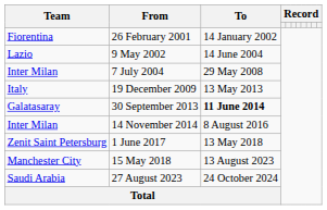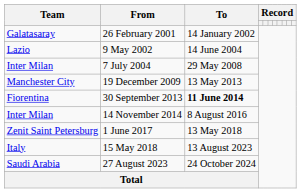 <table class="wikitable" style="text-align:center">
 <tr>
 <th rowspan="2">Team</th>
 <th rowspan="2">From</th>
 <th rowspan="2">To</th>
 <th colspan="8">Record</th>
 </tr>
 <tr>
 <th></th>
 <th></th>
 <th></th>
 <th></th>
 <th></th>
 <th></th>
 <th></th>
 <th></th>
 </tr>
 <tr>
-<td align=left><a href='#'>Fiorentina</a></td>
+<td align=left><a href='#'>Galatasaray</a></td>
 <td align=left>26 February 2001</td>
 <td align=left>14 January 2002<br></td>
 </tr>
 <tr>
 <td align=left><a href='#'>Lazio</a></td>
 <td align=left>9 May 2002</td>
 <td align=left>14 June 2004<br></td>
 </tr>
 <tr>
 <td align=left><a href='#'>Inter Milan</a></td>
 <td align=left>7 July 2004</td>
 <td align=left>29 May 2008<br></td>
 </tr>
 <tr>
-<td align=left><a href='#'>Italy</a></td>
+<td align=left><a href='#'>Manchester City</a></td>
 <td align=left>19 December 2009</td>
 <td align=left>13 May 2013<br></td>
 </tr>
 <tr>
-<td align=left><a href='#'>Galatasaray</a></td>
+<td align=left><a href='#'>Fiorentina</a></td>
 <td align=left>30 September 2013</td>
 <td align=left><strong>11 June 2014<br></strong></td>
 </tr>
 <tr>
 <td align=left><a href='#'>Inter Milan</a></td>
 <td align=left>14 November 2014</td>
 <td align=left>8 August 2016<br></td>
 </tr>
 <tr>
 <td align=left><a href='#'>Zenit Saint Petersburg</a></td>
 <td align=left>1 June 2017</td>
 <td align=left>13 May 2018<br></td>
 </tr>
 <tr>
-<td align=left><a href='#'>Manchester City</a></td>
+<td align=left><a href='#'>Italy</a></td>
 <td align=left>15 May 2018</td>
 <td align=left>13 August 2023<br></td>
 </tr>
 <tr>
 <td align=left><a href='#'>Saudi Arabia</a></td>
 <td align=left>27 August 2023</td>
 <td align=left>24 October 2024<br></td>
 </tr>
 <tr>
 <th colspan="3">Total<br></th>
 </tr>
 </table>
